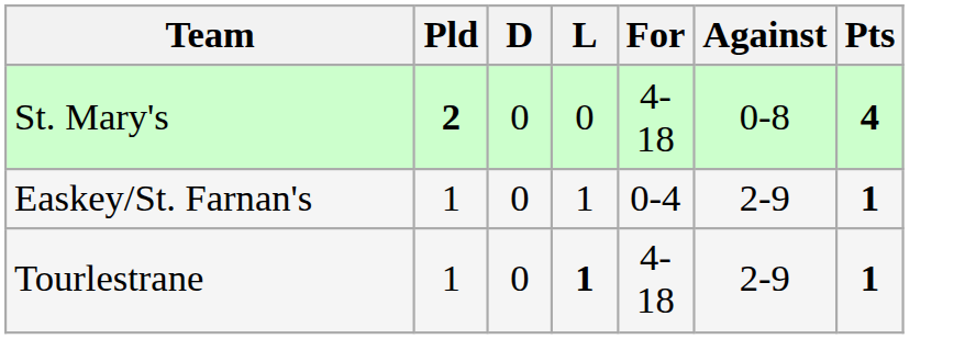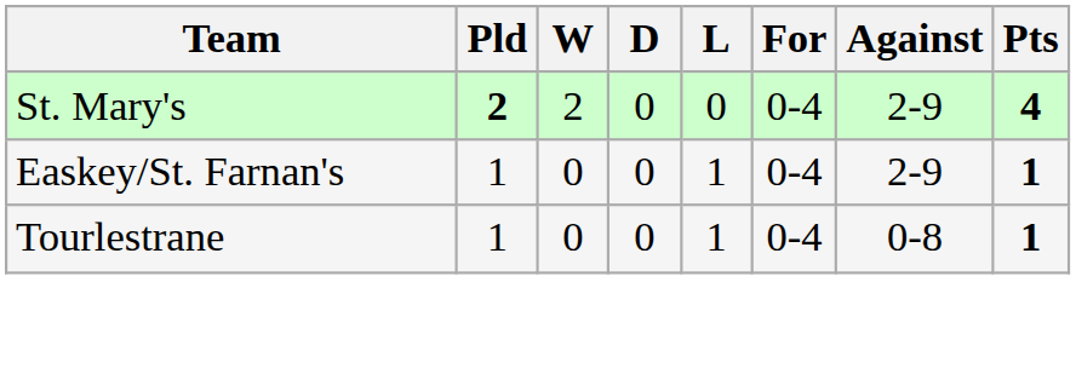 <table class="wikitable">
 <tr>
 <th width=165>Team</th>
 <th width=20>Pld</th>
+<th width=20>W</th>
 <th width=20>D</th>
 <th width=20>L</th>
 <th width=20>For</th>
 <th width=20>Against</th>
 <th width=20>Pts</th>
 </tr>
 <tr align=center style="background:#ccffcc;">
 <td style="text-align:left;">St. Mary's</td>
 <td><strong>2</strong></td>
+<td>2</td>
 <td>0</td>
 <td>0</td>
-<td>4-18</td>
-<td>0-8</td>
+<td>0-4</td>
+<td>2-9</td>
 <td><strong>4</strong></td>
 </tr>
 <tr align=center style="background:#f5f5f5;">
 <td style="text-align:left;">Easkey/St. Farnan's</td>
 <td>1</td>
+<td>0</td>
 <td>0</td>
 <td>1</td>
 <td>0-4</td>
 <td>2-9</td>
 <td><strong>1</strong></td>
 </tr>
 <tr align=center style="background:#f5f5f5;">
 <td style="text-align:left;">Tourlestrane</td>
 <td>1</td>
 <td>0</td>
-<td><strong>1</strong></td>
-<td>4-18</td>
-<td>2-9</td>
+<td>0</td>
+<td>1</td>
+<td>0-4</td>
+<td>0-8</td>
 <td><strong>1</strong></td>
 </tr>
 </table>
